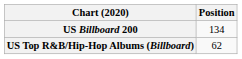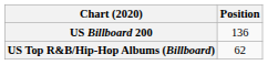 <table class="wikitable sortable plainrowheaders" style="text-align:center">
 <tr>
 <th scope="col">Chart (2020)</th>
 <th scope="col">Position</th>
 </tr>
 <tr>
 <th scope="row">US <em>Billboard</em> 200</th>
-<td>134</td>
+<td>136</td>
 </tr>
 <tr>
 <th scope="row">US Top R&B/Hip-Hop Albums (<em>Billboard</em>)</th>
 <td>62</td>
 </tr>
 </table>
